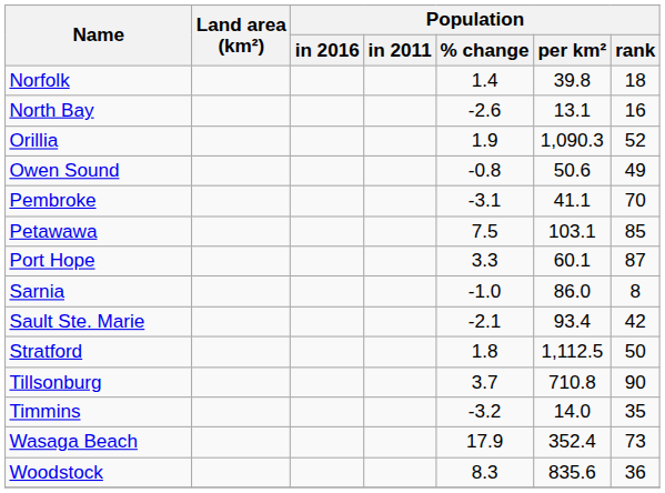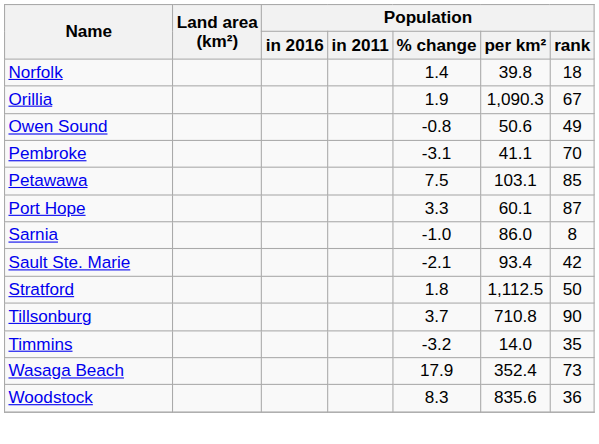 <table class="wikitable" style="text-align:center;">
 <tr>
 <th rowspan="2" width="150px">Name</th>
 <th rowspan="2">Land area<br>(km²)</th>
 <th colspan="5">Population</th>
 </tr>
 <tr>
 <th>in 2016</th>
 <th>in 2011</th>
 <th>% change</th>
 <th>per km²</th>
 <th>rank</th>
 </tr>
 <tr>
 <td align=left><a href='#'>Norfolk</a></td>
 <td></td>
 <td></td>
 <td></td>
 <td>1.4</td>
 <td>39.8</td>
 <td>18</td>
 </tr>
 <tr>
-<td align=left><a href='#'>North Bay</a></td>
-<td></td>
-<td></td>
-<td></td>
-<td>-2.6</td>
-<td>13.1</td>
-<td>16</td>
-</tr>
-<tr>
 <td align=left><a href='#'>Orillia</a></td>
 <td></td>
 <td></td>
 <td></td>
 <td>1.9</td>
 <td>1,090.3</td>
-<td>52</td>
+<td>67</td>
 </tr>
 <tr>
 <td align=left><a href='#'>Owen Sound</a></td>
 <td></td>
 <td></td>
 <td></td>
 <td>-0.8</td>
 <td>50.6</td>
 <td>49</td>
 </tr>
 <tr>
 <td align=left><a href='#'>Pembroke</a></td>
 <td></td>
 <td></td>
 <td></td>
 <td>-3.1</td>
 <td>41.1</td>
 <td>70</td>
 </tr>
 <tr>
 <td align=left><a href='#'>Petawawa</a></td>
 <td></td>
 <td></td>
 <td></td>
 <td>7.5</td>
 <td>103.1</td>
 <td>85</td>
 </tr>
 <tr>
 <td align=left><a href='#'>Port Hope</a></td>
 <td></td>
 <td></td>
 <td></td>
 <td>3.3</td>
 <td>60.1</td>
 <td>87</td>
 </tr>
 <tr>
 <td align=left><a href='#'>Sarnia</a></td>
 <td></td>
 <td></td>
 <td></td>
 <td>-1.0</td>
 <td>86.0</td>
 <td>8</td>
 </tr>
 <tr>
 <td align=left><a href='#'>Sault Ste. Marie</a></td>
 <td></td>
 <td></td>
 <td></td>
 <td>-2.1</td>
 <td>93.4</td>
 <td>42</td>
 </tr>
 <tr>
 <td align=left><a href='#'>Stratford</a></td>
 <td></td>
 <td></td>
 <td></td>
 <td>1.8</td>
 <td>1,112.5</td>
 <td>50</td>
 </tr>
 <tr>
 <td align=left><a href='#'>Tillsonburg</a></td>
 <td></td>
 <td></td>
 <td></td>
 <td>3.7</td>
 <td>710.8</td>
 <td>90</td>
 </tr>
 <tr>
 <td align=left><a href='#'>Timmins</a></td>
 <td></td>
 <td></td>
 <td></td>
 <td>-3.2</td>
 <td>14.0</td>
 <td>35</td>
 </tr>
 <tr>
 <td align=left><a href='#'>Wasaga Beach</a></td>
 <td></td>
 <td></td>
 <td></td>
 <td>17.9</td>
 <td>352.4</td>
 <td>73</td>
 </tr>
 <tr>
 <td align=left><a href='#'>Woodstock</a></td>
 <td></td>
 <td></td>
 <td></td>
 <td>8.3</td>
 <td>835.6</td>
 <td>36</td>
 </tr>
 <tr>
 </tr>
 </table>
